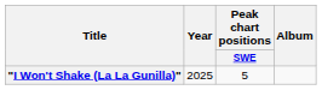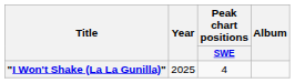 <table class="wikitable plainrowheaders" style="text-align:center;">
 <tr>
 <th scope="col" rowspan="2">Title</th>
 <th scope="col" rowspan="2">Year</th>
 <th scope="col" colspan="1">Peak chart positions</th>
 <th scope="col" rowspan="2">Album</th>
 </tr>
 <tr>
 <th scope="col" style="width:3em;font-size:85%;"><a href='#'>SWE</a><br></th>
 </tr>
 <tr>
 <th scope="row">"<a href='#'>I Won't Shake (La La Gunilla)</a>"</th>
 <td>2025</td>
-<td>5</td>
+<td>4</td>
 <td></td>
 </tr>
 </table>
